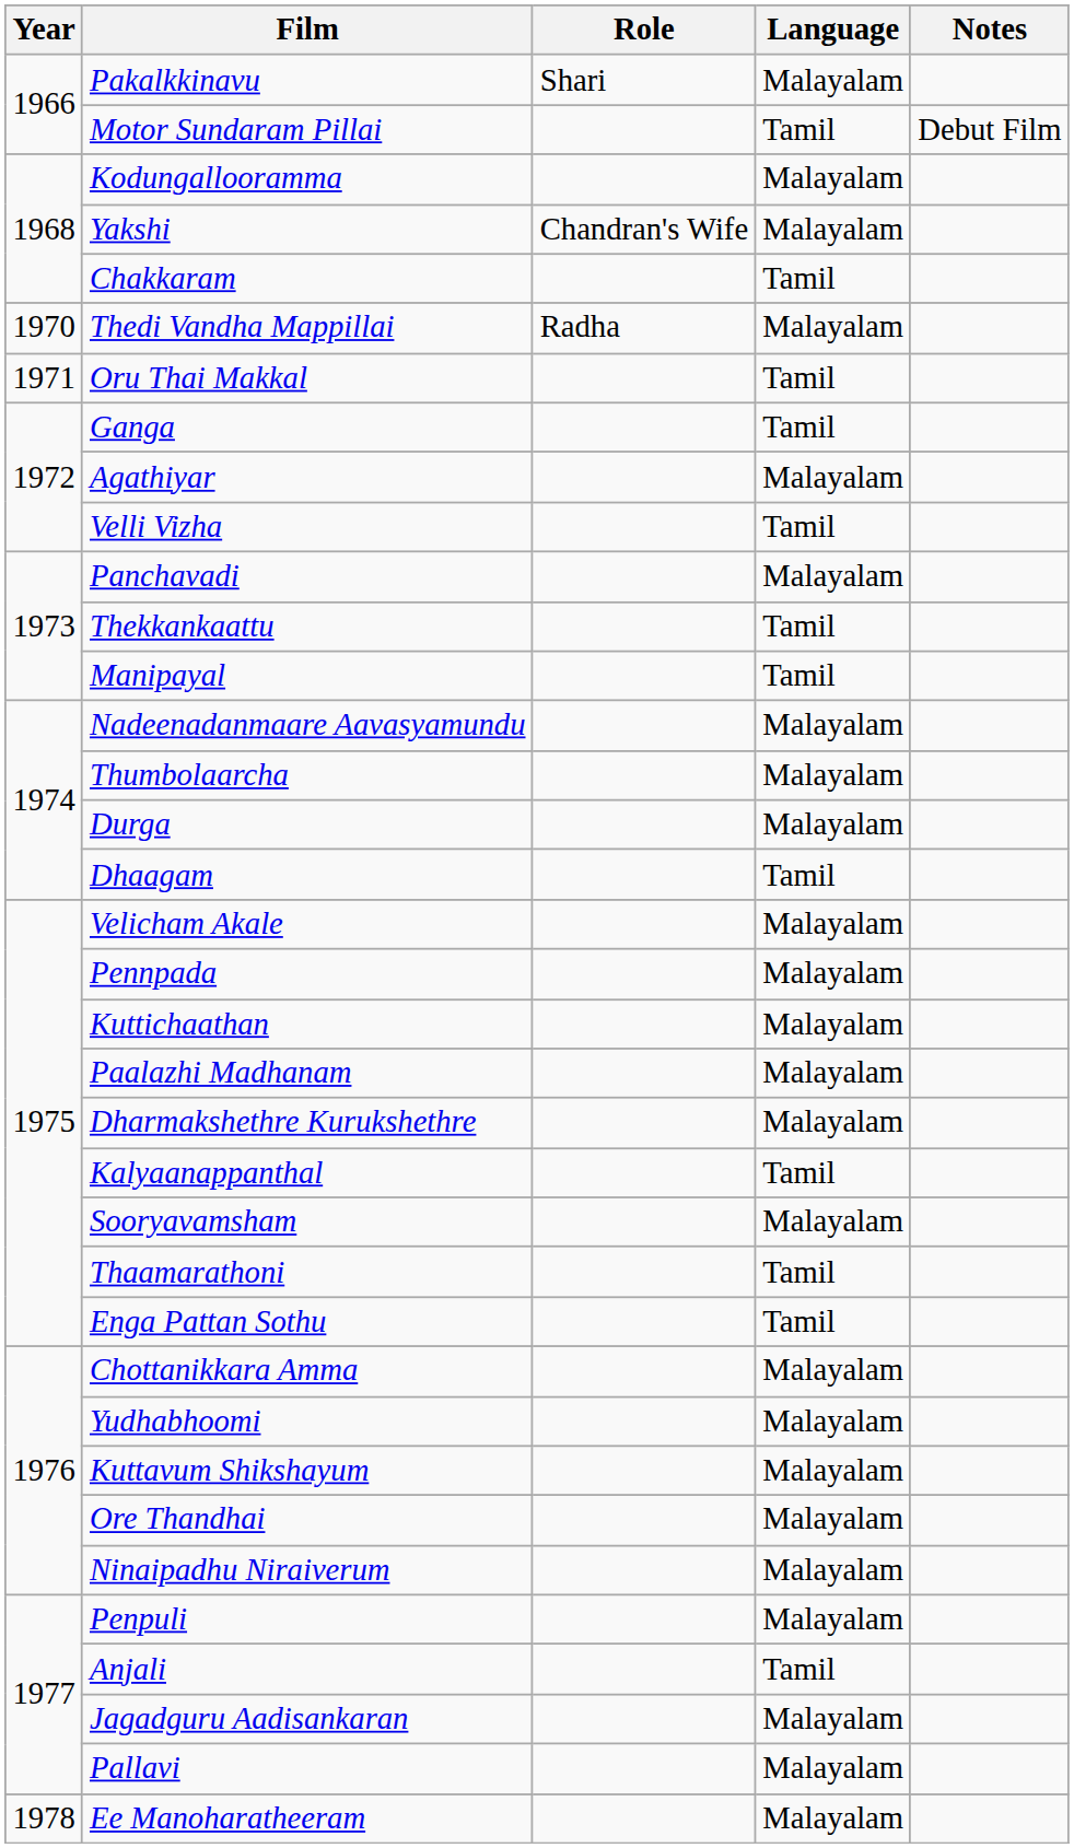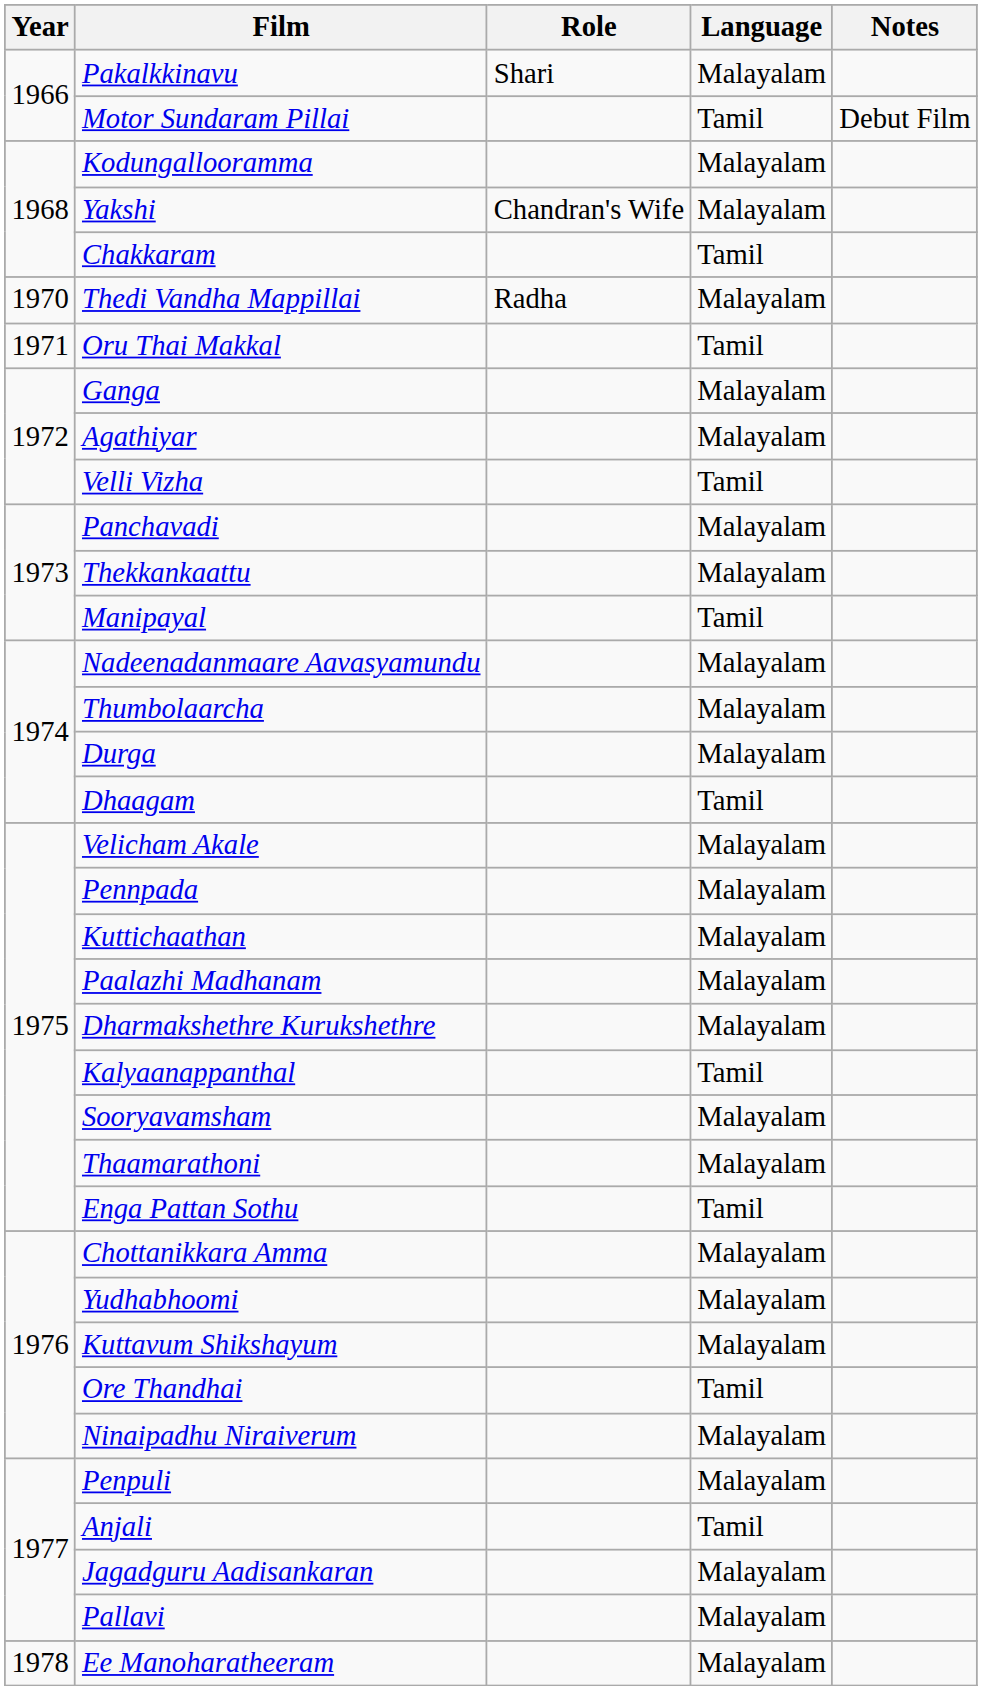 <table class="wikitable sortable">
 <tr>
 <th>Year</th>
 <th>Film</th>
 <th>Role</th>
 <th>Language</th>
 <th>Notes</th>
 </tr>
 <tr>
 <td rowspan="2">1966</td>
 <td><em><a href='#'>Pakalkkinavu</a></em></td>
 <td>Shari</td>
 <td>Malayalam</td>
 <td></td>
 </tr>
 <tr>
 <td><em><a href='#'>Motor Sundaram Pillai</a></em></td>
 <td></td>
 <td>Tamil</td>
 <td>Debut Film</td>
 </tr>
 <tr>
 <td rowspan="3">1968</td>
 <td><em><a href='#'>Kodungallooramma</a></em></td>
 <td></td>
 <td>Malayalam</td>
 <td></td>
 </tr>
 <tr>
 <td><em><a href='#'>Yakshi</a></em></td>
 <td>Chandran's Wife</td>
 <td>Malayalam</td>
 <td></td>
 </tr>
 <tr>
 <td><em><a href='#'>Chakkaram</a></em></td>
 <td></td>
 <td>Tamil</td>
 <td></td>
 </tr>
 <tr>
 <td>1970</td>
 <td><em><a href='#'>Thedi Vandha Mappillai</a></em></td>
 <td>Radha</td>
 <td>Malayalam</td>
 <td></td>
 </tr>
 <tr>
 <td>1971</td>
 <td><em><a href='#'>Oru Thai Makkal</a></em></td>
 <td></td>
 <td>Tamil</td>
 <td></td>
 </tr>
 <tr>
 <td rowspan="3">1972</td>
 <td><em><a href='#'>Ganga</a></em></td>
 <td></td>
-<td>Tamil</td>
+<td>Malayalam</td>
 <td></td>
 </tr>
 <tr>
 <td><em><a href='#'>Agathiyar</a></em></td>
 <td></td>
 <td>Malayalam</td>
 <td></td>
 </tr>
 <tr>
 <td><em><a href='#'>Velli Vizha</a></em></td>
 <td></td>
 <td>Tamil</td>
 <td></td>
 </tr>
 <tr>
 <td rowspan="3">1973</td>
 <td><em><a href='#'>Panchavadi</a></em></td>
 <td></td>
 <td>Malayalam</td>
 <td></td>
 </tr>
 <tr>
 <td><em><a href='#'>Thekkankaattu</a></em></td>
 <td></td>
-<td>Tamil</td>
+<td>Malayalam</td>
 <td></td>
 </tr>
 <tr>
 <td><em><a href='#'>Manipayal</a></em></td>
 <td></td>
 <td>Tamil</td>
 <td></td>
 </tr>
 <tr>
 <td rowspan="4">1974</td>
 <td><em><a href='#'>Nadeenadanmaare Aavasyamundu</a></em></td>
 <td></td>
 <td>Malayalam</td>
 <td></td>
 </tr>
 <tr>
 <td><em><a href='#'>Thumbolaarcha</a></em></td>
 <td></td>
 <td>Malayalam</td>
 <td></td>
 </tr>
 <tr>
 <td><em><a href='#'>Durga</a></em></td>
 <td></td>
 <td>Malayalam</td>
 <td></td>
 </tr>
 <tr>
 <td><em><a href='#'>Dhaagam</a></em></td>
 <td></td>
 <td>Tamil</td>
 <td></td>
 </tr>
 <tr>
 <td rowspan="9">1975</td>
 <td><em><a href='#'>Velicham Akale</a></em></td>
 <td></td>
 <td>Malayalam</td>
 <td></td>
 </tr>
 <tr>
 <td><em><a href='#'>Pennpada</a></em></td>
 <td></td>
 <td>Malayalam</td>
 <td></td>
 </tr>
 <tr>
 <td><em><a href='#'>Kuttichaathan</a></em></td>
 <td></td>
 <td>Malayalam</td>
 <td></td>
 </tr>
 <tr>
 <td><em><a href='#'>Paalazhi Madhanam</a></em></td>
 <td></td>
 <td>Malayalam</td>
 <td></td>
 </tr>
 <tr>
 <td><em><a href='#'>Dharmakshethre Kurukshethre</a></em></td>
 <td></td>
 <td>Malayalam</td>
 <td></td>
 </tr>
 <tr>
 <td><em><a href='#'>Kalyaanappanthal</a></em></td>
 <td></td>
 <td>Tamil</td>
 <td></td>
 </tr>
 <tr>
 <td><em><a href='#'>Sooryavamsham</a></em></td>
 <td></td>
 <td>Malayalam</td>
 <td></td>
 </tr>
 <tr>
 <td><em><a href='#'>Thaamarathoni</a></em></td>
 <td></td>
-<td>Tamil</td>
+<td>Malayalam</td>
 <td></td>
 </tr>
 <tr>
 <td><em><a href='#'>Enga Pattan Sothu</a></em></td>
 <td></td>
 <td>Tamil</td>
 <td></td>
 </tr>
 <tr>
 <td rowspan="5">1976</td>
 <td><em><a href='#'>Chottanikkara Amma</a></em></td>
 <td></td>
 <td>Malayalam</td>
 <td></td>
 </tr>
 <tr>
 <td><em><a href='#'>Yudhabhoomi</a></em></td>
 <td></td>
 <td>Malayalam</td>
 <td></td>
 </tr>
 <tr>
 <td><em><a href='#'>Kuttavum Shikshayum</a></em></td>
 <td></td>
 <td>Malayalam</td>
 <td></td>
 </tr>
 <tr>
 <td><em><a href='#'>Ore Thandhai</a></em></td>
 <td></td>
-<td>Malayalam</td>
+<td>Tamil</td>
 <td></td>
 </tr>
 <tr>
 <td><em><a href='#'>Ninaipadhu Niraiverum</a></em></td>
 <td></td>
 <td>Malayalam</td>
 <td></td>
 </tr>
 <tr>
 <td rowspan="4">1977</td>
 <td><em><a href='#'>Penpuli</a></em></td>
 <td></td>
 <td>Malayalam</td>
 <td></td>
 </tr>
 <tr>
 <td><em><a href='#'>Anjali</a></em></td>
 <td></td>
 <td>Tamil</td>
 <td></td>
 </tr>
 <tr>
 <td><em><a href='#'>Jagadguru Aadisankaran</a></em></td>
 <td></td>
 <td>Malayalam</td>
 <td></td>
 </tr>
 <tr>
 <td><em><a href='#'>Pallavi</a></em></td>
 <td></td>
 <td>Malayalam</td>
 <td></td>
 </tr>
 <tr>
 <td>1978</td>
 <td><em><a href='#'>Ee Manoharatheeram</a></em></td>
 <td></td>
 <td>Malayalam</td>
 <td></td>
 </tr>
 <tr>
 </tr>
 </table>
